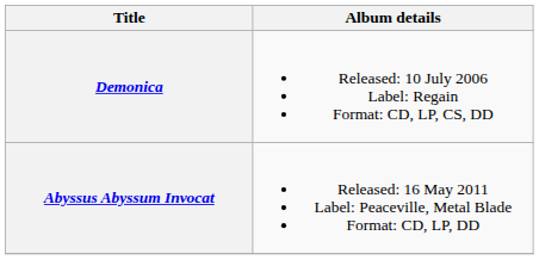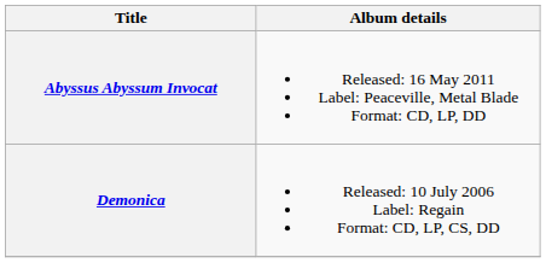 <table class="wikitable plainrowheaders" style="text-align:center;">
 <tr>
 <th scope="col" rowspan="1" style="width:15em;">Title</th>
 <th scope="col" rowspan="1" style="width:17em;">Album details</th>
 </tr>
 <tr>
+<th scope="row"><em><a href='#'>Abyssus Abyssum Invocat</a></em></th>
+<td><br><ul><li>Released: 16 May 2011</li><li>Label: Peaceville, Metal Blade</li><li>Format: CD, LP, DD</li></ul></td>
+</tr>
+<tr>
 <th scope="row"><em><a href='#'>Demonica</a></em></th>
 <td><br><ul><li>Released: 10 July 2006</li><li>Label: Regain</li><li>Format: CD, LP, CS, DD</li></ul></td>
 </tr>
 <tr>
-<th scope="row"><em><a href='#'>Abyssus Abyssum Invocat</a></em></th>
-<td><br><ul><li>Released: 16 May 2011</li><li>Label: Peaceville, Metal Blade</li><li>Format: CD, LP, DD</li></ul></td>
-</tr>
-<tr>
 </tr>
 </table>
